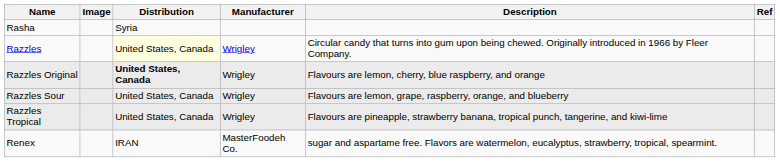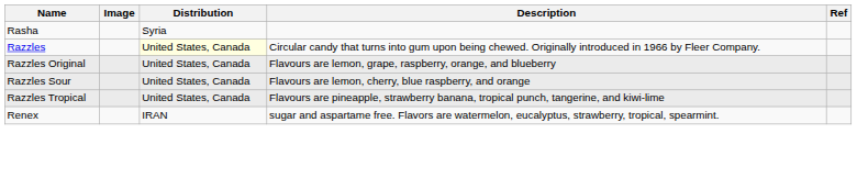 <table class="wikitable sortable" style="width:100%">
 <tr>
 <th>Name</th>
 <th class="unsortable">Image</th>
 <th>Distribution</th>
-<th>Manufacturer</th>
 <th>Description</th>
 <th>Ref</th>
 </tr>
 <tr>
 <td>Rasha</td>
 <td></td>
 <td>Syria</td>
 <td></td>
 <td></td>
-<td></td>
 </tr>
 <tr>
 <td><a href='#'>Razzles</a></td>
 <td></td>
 <td style="background: lightyellow;">United States, Canada</td>
-<td><a href='#'>Wrigley</a></td>
 <td>Circular candy that turns into gum upon being chewed.  Originally introduced in 1966 by Fleer Company.</td>
 <td></td>
 </tr>
 <tr>
 <td bgcolor=#ebebeb> Razzles Original</td>
 <td bgcolor=#ebebeb></td>
-<td bgcolor=#ebebeb><strong>United States, Canada</strong></td>
-<td bgcolor=#ebebeb>Wrigley</td>
-<td bgcolor=#ebebeb>Flavours are lemon, cherry, blue raspberry, and orange</td>
+<td bgcolor=#ebebeb>United States, Canada</td>
+<td bgcolor=#ebebeb>Flavours are lemon, grape, raspberry, orange, and blueberry</td>
 <td bgcolor=#ebebeb></td>
 </tr>
 <tr>
 <td bgcolor=#ebebeb> Razzles Sour</td>
 <td bgcolor=#ebebeb></td>
 <td bgcolor=#ebebeb>United States, Canada</td>
-<td bgcolor=#ebebeb>Wrigley</td>
-<td bgcolor=#ebebeb>Flavours are lemon, grape, raspberry, orange, and blueberry</td>
+<td bgcolor=#ebebeb>Flavours are lemon, cherry, blue raspberry, and orange</td>
 <td bgcolor=#ebebeb></td>
 </tr>
 <tr>
 <td bgcolor=#ebebeb> Razzles Tropical</td>
 <td bgcolor=#ebebeb></td>
 <td bgcolor=#ebebeb>United States, Canada</td>
-<td bgcolor=#ebebeb>Wrigley</td>
 <td bgcolor=#ebebeb>Flavours are pineapple, strawberry banana, tropical punch, tangerine, and kiwi-lime</td>
 <td bgcolor=#ebebeb></td>
 </tr>
 <tr>
 <td>Renex</td>
 <td></td>
 <td>IRAN</td>
-<td>MasterFoodeh Co.</td>
 <td>sugar and aspartame free. Flavors are watermelon, eucalyptus, strawberry, tropical, spearmint.</td>
 <td></td>
 </tr>
 </table>
